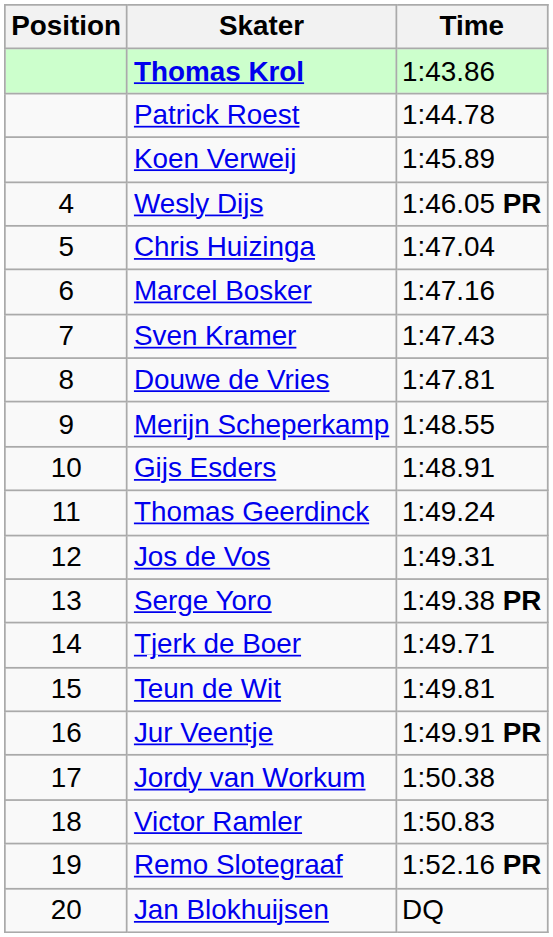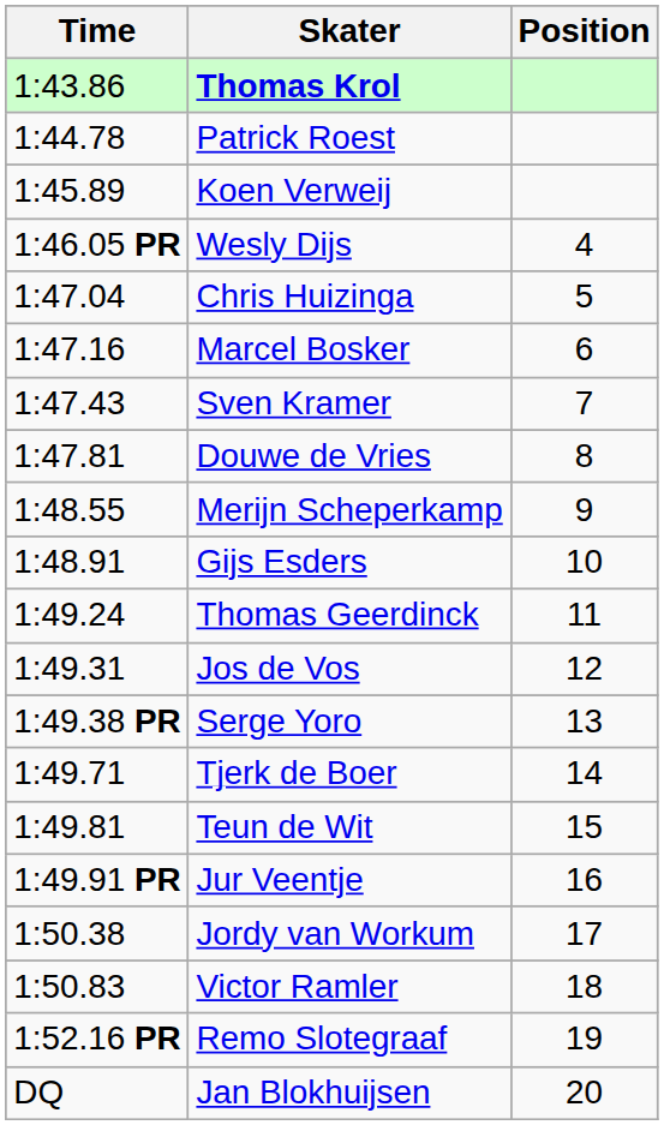 <table class="wikitable">
 <tr>
+<th>Time</th>
+<th>Skater</th>
 <th>Position</th>
-<th>Skater</th>
-<th>Time</th>
 </tr>
 <tr bgcolor=ccffcc>
+<td>1:43.86</td>
+<td><strong><a href='#'>Thomas Krol</a></strong></td>
 <td align="center"></td>
-<td><strong><a href='#'>Thomas Krol</a></strong></td>
-<td>1:43.86</td>
 </tr>
 <tr>
+<td>1:44.78</td>
+<td><a href='#'>Patrick Roest</a></td>
 <td align="center"></td>
-<td><a href='#'>Patrick Roest</a></td>
-<td>1:44.78</td>
 </tr>
 <tr>
+<td>1:45.89</td>
+<td><a href='#'>Koen Verweij</a></td>
 <td align="center"></td>
-<td><a href='#'>Koen Verweij</a></td>
-<td>1:45.89</td>
 </tr>
 <tr>
+<td>1:46.05 <strong>PR</strong></td>
+<td><a href='#'>Wesly Dijs</a></td>
 <td align="center">4</td>
-<td><a href='#'>Wesly Dijs</a></td>
-<td>1:46.05 <strong>PR</strong></td>
 </tr>
 <tr>
+<td>1:47.04</td>
+<td><a href='#'>Chris Huizinga</a></td>
 <td align="center">5</td>
-<td><a href='#'>Chris Huizinga</a></td>
-<td>1:47.04</td>
 </tr>
 <tr>
+<td>1:47.16</td>
+<td><a href='#'>Marcel Bosker</a></td>
 <td align="center">6</td>
-<td><a href='#'>Marcel Bosker</a></td>
-<td>1:47.16</td>
 </tr>
 <tr>
+<td>1:47.43</td>
+<td><a href='#'>Sven Kramer</a></td>
 <td align="center">7</td>
-<td><a href='#'>Sven Kramer</a></td>
-<td>1:47.43</td>
 </tr>
 <tr>
+<td>1:47.81</td>
+<td><a href='#'>Douwe de Vries</a></td>
 <td align="center">8</td>
-<td><a href='#'>Douwe de Vries</a></td>
-<td>1:47.81</td>
 </tr>
 <tr>
+<td>1:48.55</td>
+<td><a href='#'>Merijn Scheperkamp</a></td>
 <td align="center">9</td>
-<td><a href='#'>Merijn Scheperkamp</a></td>
-<td>1:48.55</td>
 </tr>
 <tr>
+<td>1:48.91</td>
+<td><a href='#'>Gijs Esders</a></td>
 <td align="center">10</td>
-<td><a href='#'>Gijs Esders</a></td>
-<td>1:48.91</td>
 </tr>
 <tr>
+<td>1:49.24</td>
+<td><a href='#'>Thomas Geerdinck</a></td>
 <td align="center">11</td>
-<td><a href='#'>Thomas Geerdinck</a></td>
-<td>1:49.24</td>
 </tr>
 <tr>
+<td>1:49.31</td>
+<td><a href='#'>Jos de Vos</a></td>
 <td align="center">12</td>
-<td><a href='#'>Jos de Vos</a></td>
-<td>1:49.31</td>
 </tr>
 <tr>
+<td>1:49.38 <strong>PR</strong></td>
+<td><a href='#'>Serge Yoro</a></td>
 <td align="center">13</td>
-<td><a href='#'>Serge Yoro</a></td>
-<td>1:49.38 <strong>PR</strong></td>
 </tr>
 <tr>
+<td>1:49.71</td>
+<td><a href='#'>Tjerk de Boer</a></td>
 <td align="center">14</td>
-<td><a href='#'>Tjerk de Boer</a></td>
-<td>1:49.71</td>
 </tr>
 <tr>
+<td>1:49.81</td>
+<td><a href='#'>Teun de Wit</a></td>
 <td align="center">15</td>
-<td><a href='#'>Teun de Wit</a></td>
-<td>1:49.81</td>
 </tr>
 <tr>
+<td>1:49.91 <strong>PR</strong></td>
+<td><a href='#'>Jur Veentje</a></td>
 <td align="center">16</td>
-<td><a href='#'>Jur Veentje</a></td>
-<td>1:49.91 <strong>PR</strong></td>
 </tr>
 <tr>
+<td>1:50.38</td>
+<td><a href='#'>Jordy van Workum</a></td>
 <td align="center">17</td>
-<td><a href='#'>Jordy van Workum</a></td>
-<td>1:50.38</td>
 </tr>
 <tr>
+<td>1:50.83</td>
+<td><a href='#'>Victor Ramler</a></td>
 <td align="center">18</td>
-<td><a href='#'>Victor Ramler</a></td>
-<td>1:50.83</td>
 </tr>
 <tr>
+<td>1:52.16 <strong>PR</strong></td>
+<td><a href='#'>Remo Slotegraaf</a></td>
 <td align="center">19</td>
-<td><a href='#'>Remo Slotegraaf</a></td>
-<td>1:52.16 <strong>PR</strong></td>
 </tr>
 <tr>
+<td>DQ</td>
+<td><a href='#'>Jan Blokhuijsen</a></td>
 <td align="center">20</td>
-<td><a href='#'>Jan Blokhuijsen</a></td>
-<td>DQ</td>
 </tr>
 </table>
